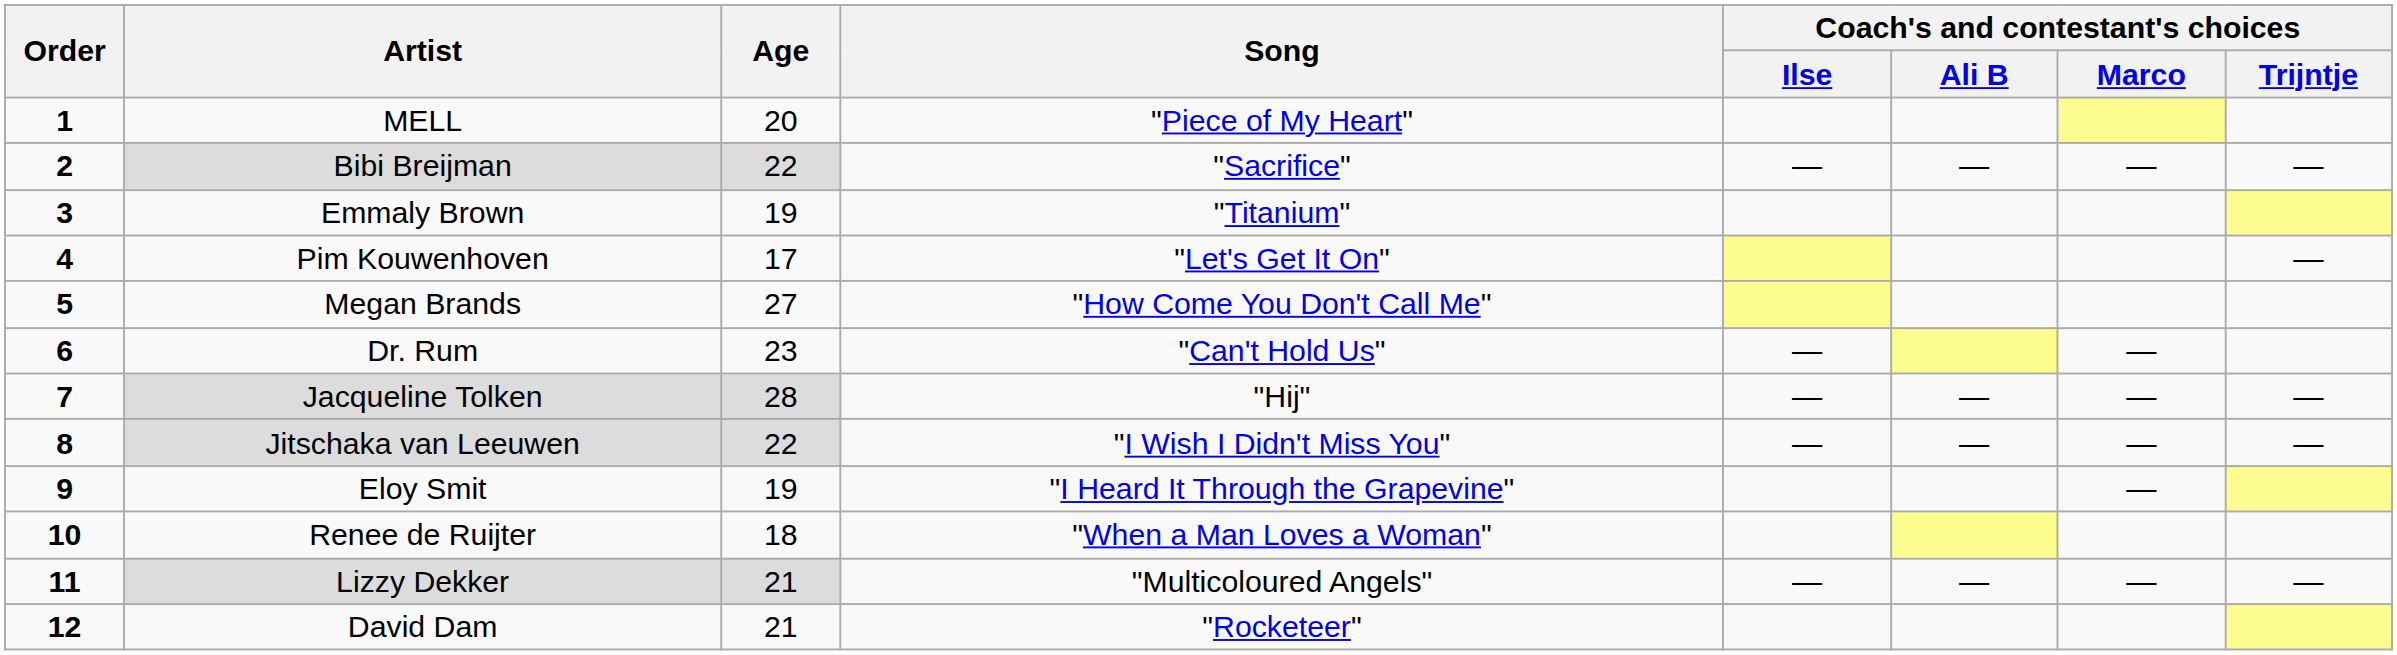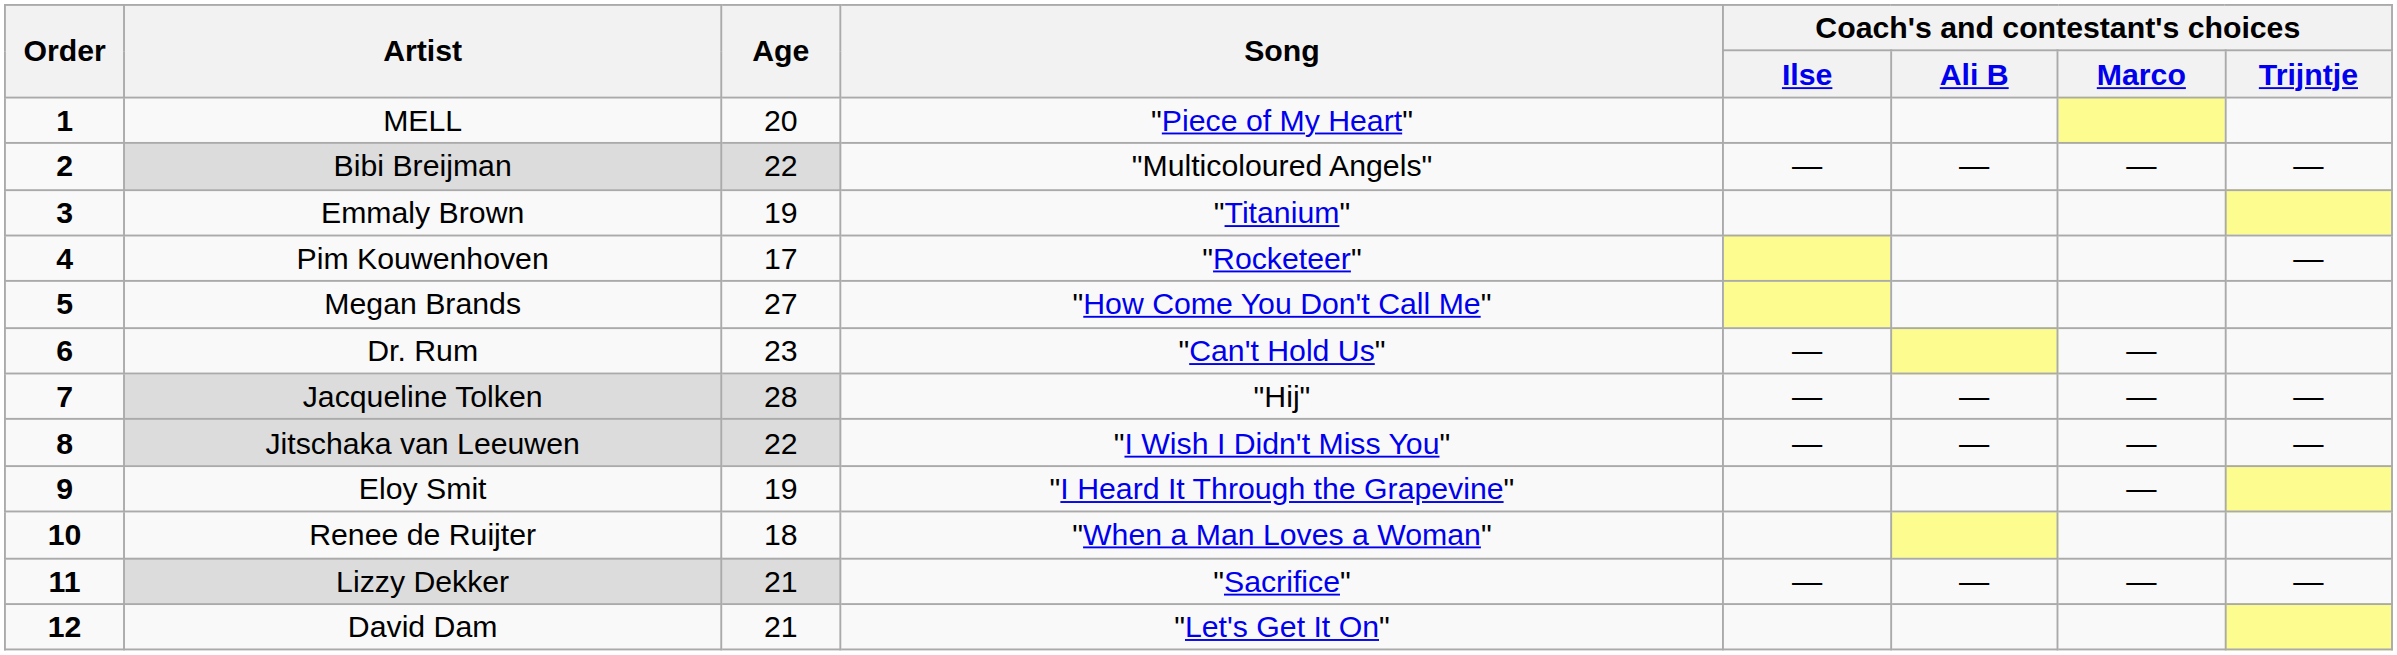 <table class="wikitable" style="text-align:center; line-height:17px; width:100%;">
 <tr>
 <th scope="col" rowspan="2" style="width:05%;">Order</th>
 <th scope="col" rowspan="2" style="width:25%;">Artist</th>
 <th scope="col" rowspan="2" style="width:05%;">Age</th>
 <th scope="col" rowspan="2" style="width:37%;">Song</th>
 <th scope="col" colspan="4" style="width:28%;">Coach's and contestant's choices</th>
 </tr>
 <tr>
 <th style="width:07%;"><a href='#'>Ilse</a></th>
 <th style="width:07%;"><a href='#'>Ali B</a></th>
 <th style="width:07%;"><a href='#'>Marco</a></th>
 <th style="width:07%;"><a href='#'>Trijntje</a></th>
 </tr>
 <tr>
 <td><strong>1</strong></td>
 <td>MELL</td>
 <td>20</td>
 <td>"<a href='#'>Piece of My Heart</a>"</td>
 <td><strong></strong></td>
 <td><strong></strong></td>
 <td style="background:#fdfc8f;"><strong></strong></td>
 <td><strong></strong></td>
 </tr>
 <tr>
 <td><strong>2</strong></td>
 <td style="background:#DCDCDC;">Bibi Breijman</td>
 <td style="background:#DCDCDC;">22</td>
-<td>"<a href='#'>Sacrifice</a>"</td>
+<td>"Multicoloured Angels"</td>
 <td>—</td>
 <td>—</td>
 <td>—</td>
 <td>—</td>
 </tr>
 <tr>
 <td><strong>3</strong></td>
 <td>Emmaly Brown</td>
 <td>19</td>
 <td>"<a href='#'>Titanium</a>"</td>
 <td><strong></strong></td>
 <td><strong></strong></td>
 <td><strong></strong></td>
 <td style="background:#fdfc8f;"><strong></strong></td>
 </tr>
 <tr>
 <td><strong>4</strong></td>
 <td>Pim Kouwenhoven</td>
 <td>17</td>
-<td>"<a href='#'>Let's Get It On</a>"</td>
+<td>"<a href='#'>Rocketeer</a>"</td>
 <td style="background:#fdfc8f;"><strong></strong></td>
 <td><strong></strong></td>
 <td><strong></strong></td>
 <td>—</td>
 </tr>
 <tr>
 <td><strong>5</strong></td>
 <td>Megan Brands</td>
 <td>27</td>
 <td>"<a href='#'>How Come You Don't Call Me</a>"</td>
 <td style="background:#fdfc8f;"><strong></strong></td>
 <td><strong></strong></td>
 <td><strong></strong></td>
 <td><strong></strong></td>
 </tr>
 <tr>
 <td><strong>6</strong></td>
 <td>Dr. Rum</td>
 <td>23</td>
 <td>"<a href='#'>Can't Hold Us</a>"</td>
 <td>—</td>
 <td style="background:#fdfc8f;"><strong></strong></td>
 <td>—</td>
 <td><strong></strong></td>
 </tr>
 <tr>
 <td><strong>7</strong></td>
 <td style="background:#DCDCDC;">Jacqueline Tolken</td>
 <td style="background:#DCDCDC;">28</td>
 <td>"Hij"</td>
 <td>—</td>
 <td>—</td>
 <td>—</td>
 <td>—</td>
 </tr>
 <tr>
 <td><strong>8</strong></td>
 <td style="background:#DCDCDC;">Jitschaka van Leeuwen</td>
 <td style="background:#DCDCDC;">22</td>
 <td>"<a href='#'>I Wish I Didn't Miss You</a>"</td>
 <td>—</td>
 <td>—</td>
 <td>—</td>
 <td>—</td>
 </tr>
 <tr>
 <td><strong>9</strong></td>
 <td>Eloy Smit</td>
 <td>19</td>
 <td>"<a href='#'>I Heard It Through the Grapevine</a>"</td>
 <td><strong></strong></td>
 <td><strong></strong></td>
 <td>—</td>
 <td style="background:#fdfc8f;"><strong></strong></td>
 </tr>
 <tr>
 <td><strong>10</strong></td>
 <td>Renee de Ruijter</td>
 <td>18</td>
 <td>"<a href='#'>When a Man Loves a Woman</a>"</td>
 <td><strong></strong></td>
 <td style="background:#fdfc8f;"><strong></strong></td>
 <td><strong></strong></td>
 <td><strong></strong></td>
 </tr>
 <tr>
 <td><strong>11</strong></td>
 <td style="background:#DCDCDC;">Lizzy Dekker</td>
 <td style="background:#DCDCDC;">21</td>
-<td>"Multicoloured Angels"</td>
+<td>"<a href='#'>Sacrifice</a>"</td>
 <td>—</td>
 <td>—</td>
 <td>—</td>
 <td>—</td>
 </tr>
 <tr>
 <td><strong>12</strong></td>
 <td>David Dam</td>
 <td>21</td>
-<td>"<a href='#'>Rocketeer</a>"</td>
+<td>"<a href='#'>Let's Get It On</a>"</td>
 <td><strong></strong></td>
 <td><strong></strong></td>
 <td><strong></strong></td>
 <td style="background:#fdfc8f;"><strong></strong></td>
 </tr>
 </table>
